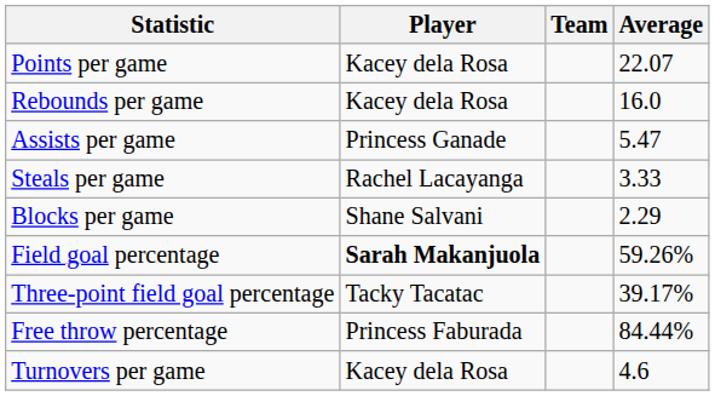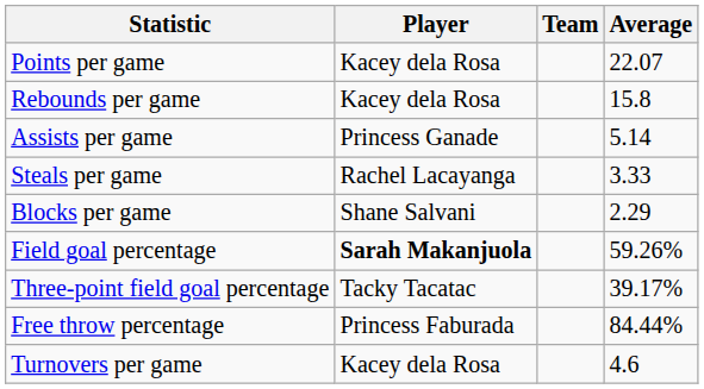 <table class="wikitable">
 <tr>
 <th>Statistic</th>
 <th>Player</th>
 <th>Team</th>
 <th>Average</th>
 </tr>
 <tr>
 <td><a href='#'>Points</a> per game</td>
 <td> Kacey dela Rosa</td>
 <td></td>
 <td>22.07</td>
 </tr>
 <tr>
 <td><a href='#'>Rebounds</a> per game</td>
 <td> Kacey dela Rosa</td>
 <td></td>
-<td>16.0</td>
+<td>15.8</td>
 </tr>
 <tr>
 <td><a href='#'>Assists</a> per game</td>
 <td> Princess Ganade</td>
 <td></td>
-<td>5.47</td>
+<td>5.14</td>
 </tr>
 <tr>
 <td><a href='#'>Steals</a> per game</td>
 <td> Rachel Lacayanga</td>
 <td></td>
 <td>3.33</td>
 </tr>
 <tr>
 <td><a href='#'>Blocks</a> per game</td>
 <td> Shane Salvani</td>
 <td></td>
 <td>2.29</td>
 </tr>
 <tr>
 <td><a href='#'>Field goal</a> percentage</td>
 <td><strong> Sarah Makanjuola</strong></td>
 <td></td>
 <td>59.26%</td>
 </tr>
 <tr>
 <td><a href='#'>Three-point field goal</a> percentage</td>
 <td> Tacky Tacatac</td>
 <td></td>
 <td>39.17%</td>
 </tr>
 <tr>
 <td><a href='#'>Free throw</a> percentage</td>
 <td> Princess Faburada</td>
 <td></td>
 <td>84.44%</td>
 </tr>
 <tr>
 <td><a href='#'>Turnovers</a> per game</td>
 <td> Kacey dela Rosa</td>
 <td></td>
 <td>4.6</td>
 </tr>
 </table>
